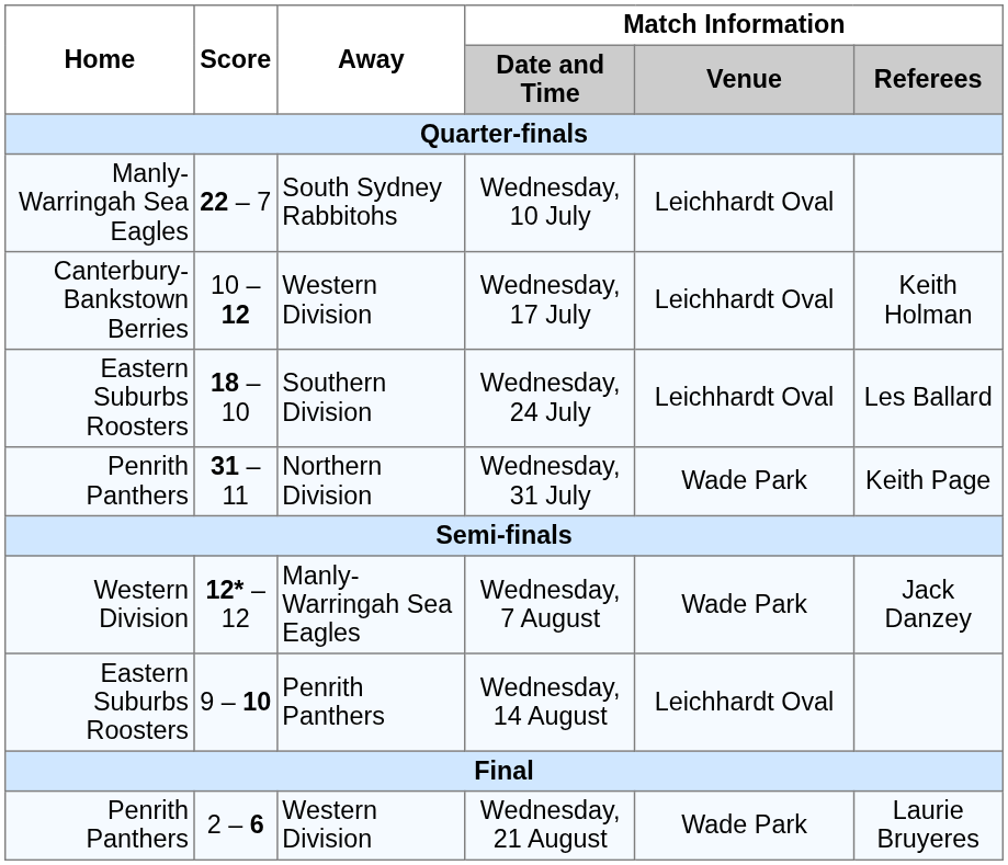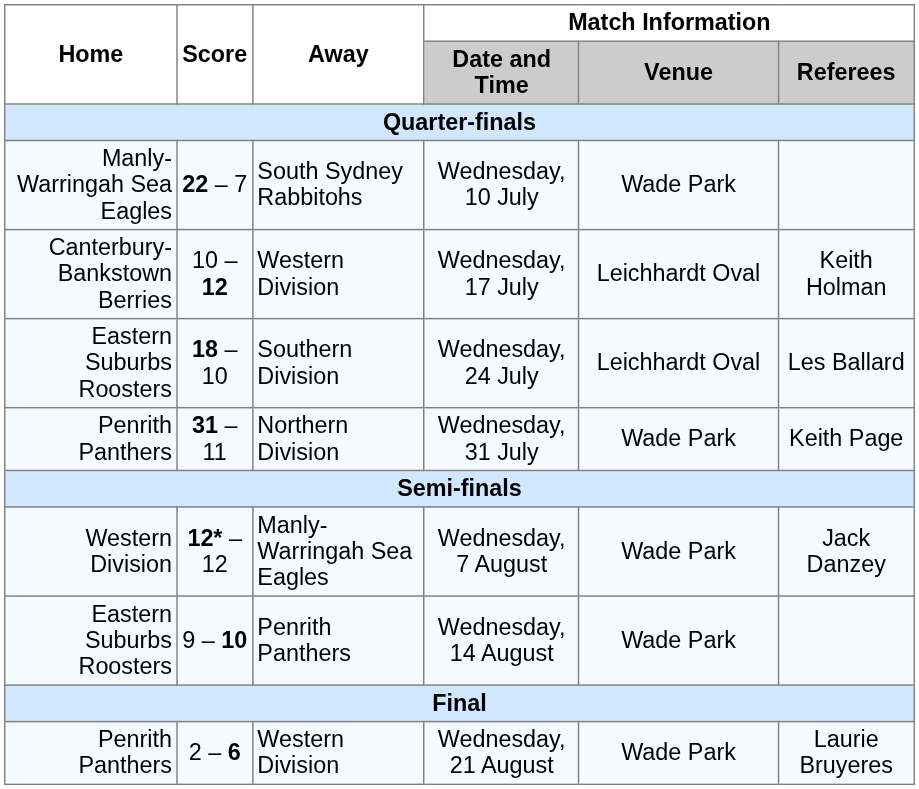 <table border="1" cellpadding="3" cellspacing="0" width="100%" style="border-collapse:collapse;  text-align:center;">
 <tr>
 <th rowspan="2" width="19%">Home</th>
 <th rowspan="2" width="8%">Score</th>
 <th rowspan="2" width="19%">Away</th>
 <th colspan="3">Match Information</th>
 </tr>
 <tr bgcolor="#CCCCCC">
 <th width="17%">Date and Time</th>
 <th width="22%">Venue</th>
 <th width="50%">Referees</th>
 </tr>
 <tr style="background:#d0e7ff;">
 <td colspan="6"><strong>Quarter-finals</strong></td>
 </tr>
 <tr style="text-align:center; background:#f5faff;">
 <td align="right">Manly-Warringah Sea Eagles </td>
 <td><strong>22</strong> – 7</td>
 <td align="left"> South Sydney Rabbitohs</td>
 <td>Wednesday, 10 July</td>
-<td>Leichhardt Oval</td>
+<td>Wade Park</td>
 <td></td>
 </tr>
 <tr style="text-align:center; background:#f5faff;">
 <td align="right">Canterbury-Bankstown Berries <strong></strong></td>
 <td>10 – <strong>12</strong></td>
 <td align="left"> Western Division</td>
 <td>Wednesday, 17 July</td>
 <td>Leichhardt Oval</td>
 <td>Keith Holman</td>
 </tr>
 <tr style="text-align:center; background:#f5faff;">
 <td align="right">Eastern Suburbs Roosters </td>
 <td><strong>18</strong> – 10</td>
 <td align="left"> Southern Division</td>
 <td>Wednesday, 24 July</td>
 <td>Leichhardt Oval</td>
 <td>Les Ballard</td>
 </tr>
 <tr style="text-align:center; background:#f5faff;">
 <td align="right">Penrith Panthers </td>
 <td><strong>31</strong> – 11</td>
 <td align="left"> Northern Division</td>
 <td>Wednesday, 31 July</td>
 <td>Wade Park</td>
 <td>Keith Page</td>
 </tr>
 <tr style="background:#d0e7ff;">
 <td colspan="6"><strong>Semi-finals</strong></td>
 </tr>
 <tr style="text-align:center; background:#f5faff;">
 <td align="right">Western Division </td>
 <td><strong>12*</strong> – 12</td>
 <td align="left"> Manly-Warringah Sea Eagles</td>
 <td>Wednesday, 7 August</td>
 <td>Wade Park</td>
 <td>Jack Danzey</td>
 </tr>
 <tr style="text-align:center; background:#f5faff;">
 <td align="right">Eastern Suburbs Roosters </td>
 <td>9 – <strong>10</strong></td>
 <td align="left"> Penrith Panthers</td>
 <td>Wednesday, 14 August</td>
-<td>Leichhardt Oval</td>
+<td>Wade Park</td>
 <td></td>
 </tr>
 <tr style="background:#d0e7ff;">
 <td colspan="6"><strong>Final</strong></td>
 </tr>
 <tr style="text-align:center; background:#f5faff;">
 <td align="right">Penrith Panthers </td>
 <td>2 – <strong>6</strong></td>
 <td align="left"> Western Division</td>
 <td>Wednesday, 21 August</td>
 <td>Wade Park</td>
 <td>Laurie Bruyeres</td>
 </tr>
 </table>
